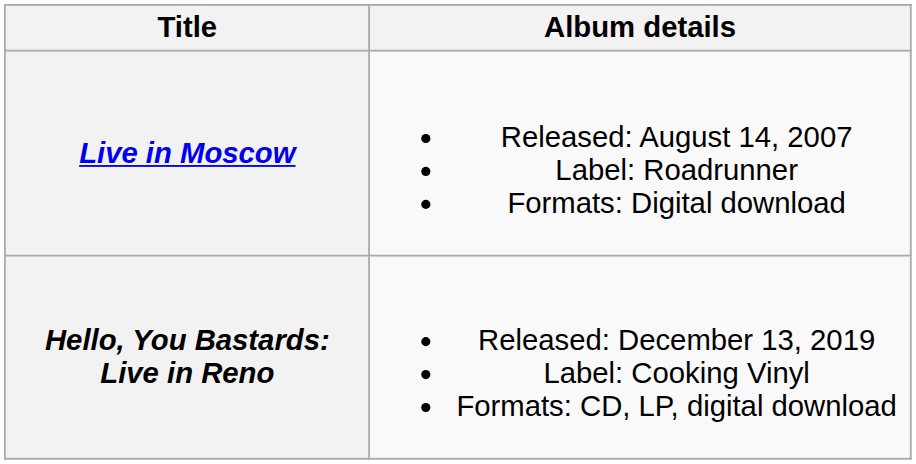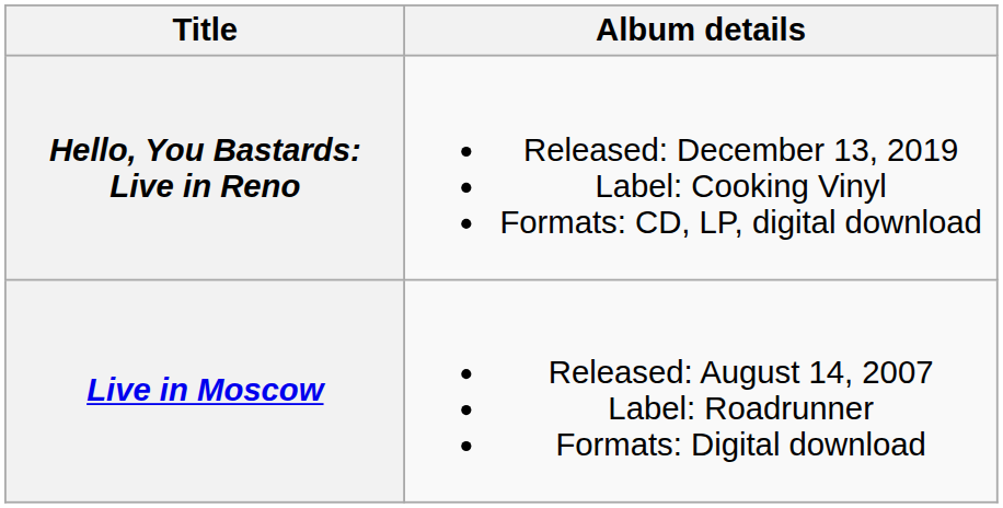 <table class="wikitable plainrowheaders" style="text-align:center;">
 <tr>
 <th scope="col" style="width:12em;">Title</th>
 <th scope="col" style="width:18em;">Album details</th>
 </tr>
 <tr>
+<th scope="row"><em>Hello, You Bastards: Live in Reno</em></th>
+<td><br><ul><li>Released: December 13, 2019</li><li>Label: Cooking Vinyl</li><li>Formats: CD, LP, digital download</li></ul></td>
+</tr>
+<tr>
 <th scope="row"><em><a href='#'>Live in Moscow</a></em></th>
 <td><br><ul><li>Released: August 14, 2007</li><li>Label: Roadrunner</li><li>Formats: Digital download</li></ul></td>
 </tr>
-<tr>
-<th scope="row"><em>Hello, You Bastards: Live in Reno</em></th>
-<td><br><ul><li>Released: December 13, 2019</li><li>Label: Cooking Vinyl</li><li>Formats: CD, LP, digital download</li></ul></td>
-</tr>
 </table>
